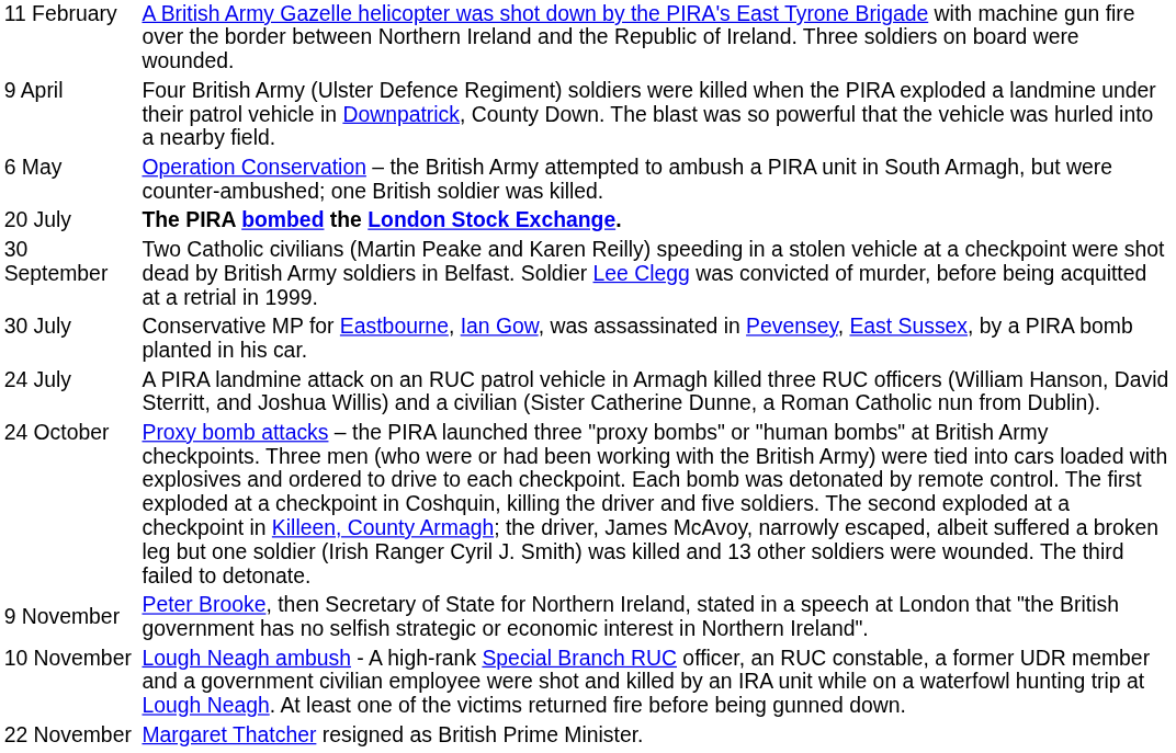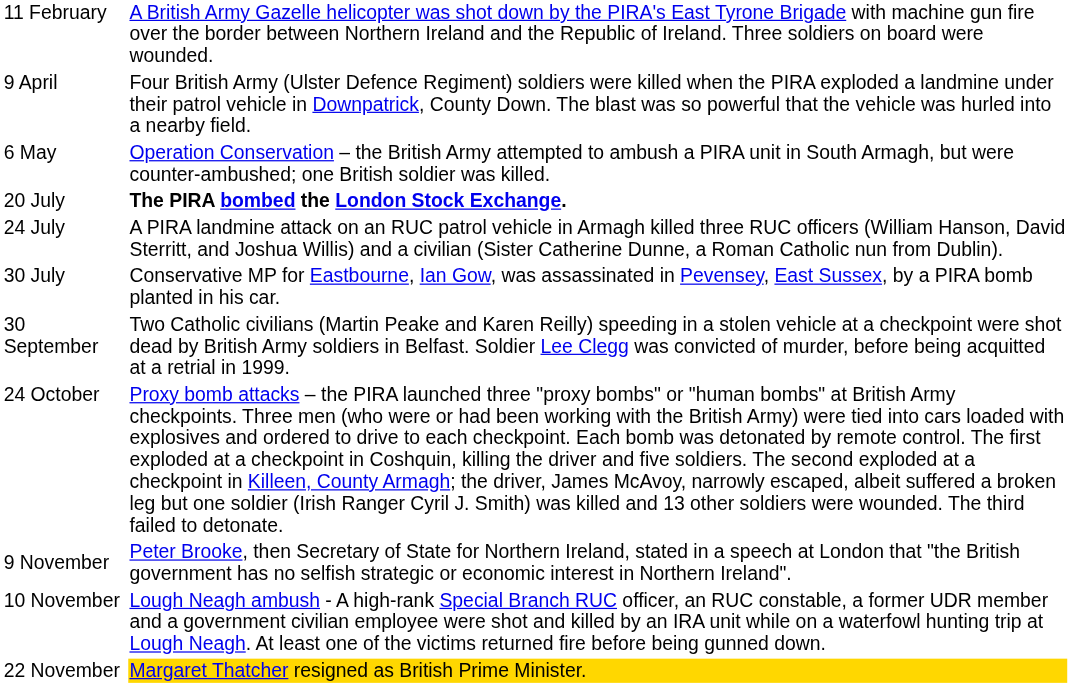 <table width=100%>
 <tr>
 <td style="width:100px; vertical-align:top;">11 February</td>
 <td><a href='#'>A British Army Gazelle helicopter was shot down by the PIRA's East Tyrone Brigade</a> with machine gun fire over the border between Northern Ireland and the Republic of Ireland. Three soldiers on board were wounded.</td>
 </tr>
 <tr>
 <td valign="top">9 April</td>
 <td>Four British Army (Ulster Defence Regiment) soldiers were killed when the PIRA exploded a landmine under their patrol vehicle in <a href='#'>Downpatrick</a>, County Down. The blast was so powerful that the vehicle was hurled into a nearby field.</td>
 </tr>
 <tr>
 <td valign="top">6 May</td>
 <td><a href='#'>Operation Conservation</a> – the British Army attempted to ambush a PIRA unit in South Armagh, but were counter-ambushed; one British soldier was killed.</td>
 </tr>
 <tr>
 <td valign="top">20 July</td>
 <td><strong>The PIRA <a href='#'>bombed</a> the <a href='#'>London Stock Exchange</a>.</strong></td>
 </tr>
 <tr>
-<td valign="top">30 September</td>
-<td>Two Catholic civilians (Martin Peake and Karen Reilly) speeding in a stolen vehicle at a checkpoint were shot dead by British Army soldiers in Belfast. Soldier <a href='#'>Lee Clegg</a> was convicted of murder, before being acquitted at a retrial in 1999.</td>
+<td valign="top">24 July</td>
+<td>A PIRA landmine attack on an RUC patrol vehicle in Armagh killed three RUC officers (William Hanson, David Sterritt, and Joshua Willis) and a civilian (Sister Catherine Dunne, a Roman Catholic nun from Dublin).</td>
 </tr>
 <tr>
 <td valign="top">30 July</td>
 <td>Conservative MP for <a href='#'>Eastbourne</a>, <a href='#'>Ian Gow</a>, was assassinated in <a href='#'>Pevensey</a>, <a href='#'>East Sussex</a>, by a PIRA bomb planted in his car.</td>
 </tr>
 <tr>
-<td valign="top">24 July</td>
-<td>A PIRA landmine attack on an RUC patrol vehicle in Armagh killed three RUC officers (William Hanson, David Sterritt, and Joshua Willis) and a civilian (Sister Catherine Dunne, a Roman Catholic nun from Dublin).</td>
+<td valign="top">30 September</td>
+<td>Two Catholic civilians (Martin Peake and Karen Reilly) speeding in a stolen vehicle at a checkpoint were shot dead by British Army soldiers in Belfast. Soldier <a href='#'>Lee Clegg</a> was convicted of murder, before being acquitted at a retrial in 1999.</td>
 </tr>
 <tr>
 <td valign="top">24 October</td>
 <td><a href='#'>Proxy bomb attacks</a> – the PIRA launched three "proxy bombs" or "human bombs" at British Army checkpoints. Three men (who were or had been working with the British Army) were tied into cars loaded with explosives and ordered to drive to each checkpoint. Each bomb was detonated by remote control. The first exploded at a checkpoint in Coshquin, killing the driver and five soldiers. The second exploded at a checkpoint in <a href='#'>Killeen, County Armagh</a>; the driver, James McAvoy, narrowly escaped, albeit suffered a broken leg but one soldier (Irish Ranger Cyril J. Smith) was killed and 13 other soldiers were wounded. The third failed to detonate.</td>
 </tr>
 <tr>
 <td>9 November</td>
 <td><a href='#'>Peter Brooke</a>, then Secretary of State for Northern Ireland, stated in a speech at London that "the British government has no selfish strategic or economic interest in Northern Ireland".</td>
 </tr>
 <tr>
 <td valign="top">10 November</td>
 <td><a href='#'>Lough Neagh ambush</a> - A high-rank <a href='#'>Special Branch RUC</a> officer, an RUC constable, a former UDR member and a government civilian employee were shot and killed by an IRA unit while on a waterfowl hunting trip at <a href='#'>Lough Neagh</a>. At least one of the victims returned fire before being gunned down.</td>
 </tr>
 <tr>
 <td valign="top">22 November</td>
-<td><a href='#'>Margaret Thatcher</a> resigned as British Prime Minister.</td>
+<td style="background: gold;"><a href='#'>Margaret Thatcher</a> resigned as British Prime Minister.</td>
 </tr>
 </table>
